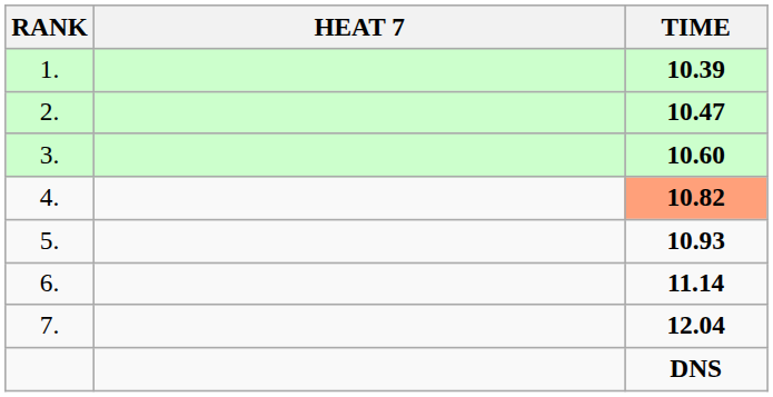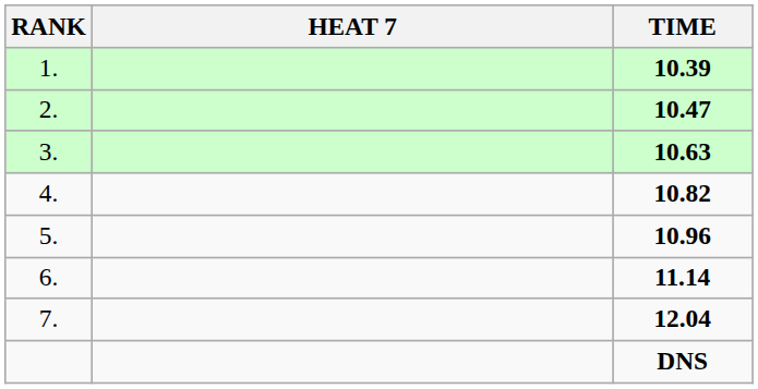 <table class="wikitable" style="border-collapse: collapse; font-size: 90%;">
 <tr>
 <th>RANK</th>
 <th style="width: 20em">HEAT 7</th>
 <th style="width: 5em">TIME</th>
 </tr>
 <tr style="background:#ccffcc;">
 <td align="center">1.</td>
 <td></td>
 <td align="center"><strong>10.39</strong></td>
 </tr>
 <tr style="background:#ccffcc;">
 <td align="center">2.</td>
 <td></td>
 <td align="center"><strong>10.47</strong></td>
 </tr>
 <tr style="background:#ccffcc;">
 <td align="center">3.</td>
 <td></td>
-<td align="center"><strong>10.60</strong></td>
+<td align="center"><strong>10.63</strong></td>
 </tr>
 <tr>
 <td align="center">4.</td>
 <td></td>
-<td align="center" style="background: lightsalmon;"><strong>10.82</strong></td>
+<td align="center"><strong>10.82</strong></td>
 </tr>
 <tr>
 <td align="center">5.</td>
 <td></td>
-<td align="center"><strong>10.93</strong></td>
+<td align="center"><strong>10.96</strong></td>
 </tr>
 <tr>
 <td align="center">6.</td>
 <td></td>
 <td align="center"><strong>11.14</strong></td>
 </tr>
 <tr>
 <td align="center">7.</td>
 <td></td>
 <td align="center"><strong>12.04</strong></td>
 </tr>
 <tr>
 <td align="center"></td>
 <td></td>
 <td align="center"><strong>DNS</strong></td>
 </tr>
 </table>
